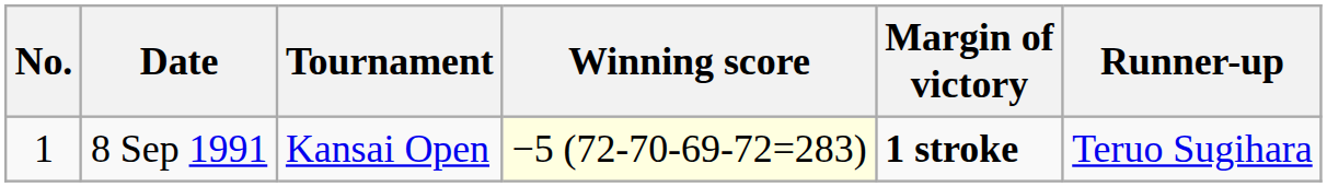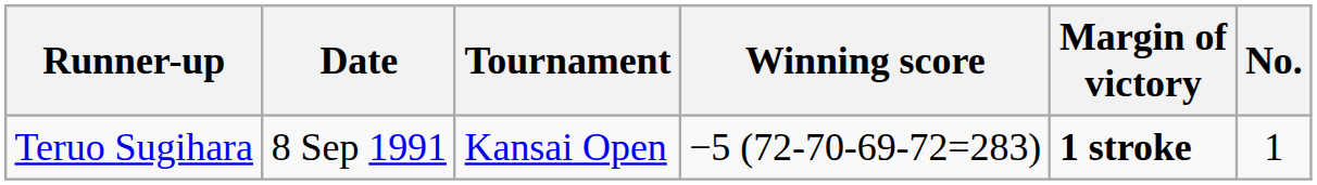 <table class="wikitable" style="font-size:95%;">
 <tr>
-<th>No.</th>
+<th>Runner-up</th>
 <th>Date</th>
 <th>Tournament</th>
 <th>Winning score</th>
 <th>Margin of<br>victory</th>
-<th>Runner-up</th>
+<th>No.</th>
 </tr>
 <tr>
-<td align=center>1</td>
+<td> <a href='#'>Teruo Sugihara</a></td>
 <td align=right>8 Sep <a href='#'>1991</a></td>
 <td><a href='#'>Kansai Open</a></td>
-<td style="background: lightyellow;">−5 (72-70-69-72=283)</td>
+<td>−5 (72-70-69-72=283)</td>
 <td><strong>1 stroke</strong></td>
-<td> <a href='#'>Teruo Sugihara</a></td>
+<td align=center>1</td>
 </tr>
 </table>
